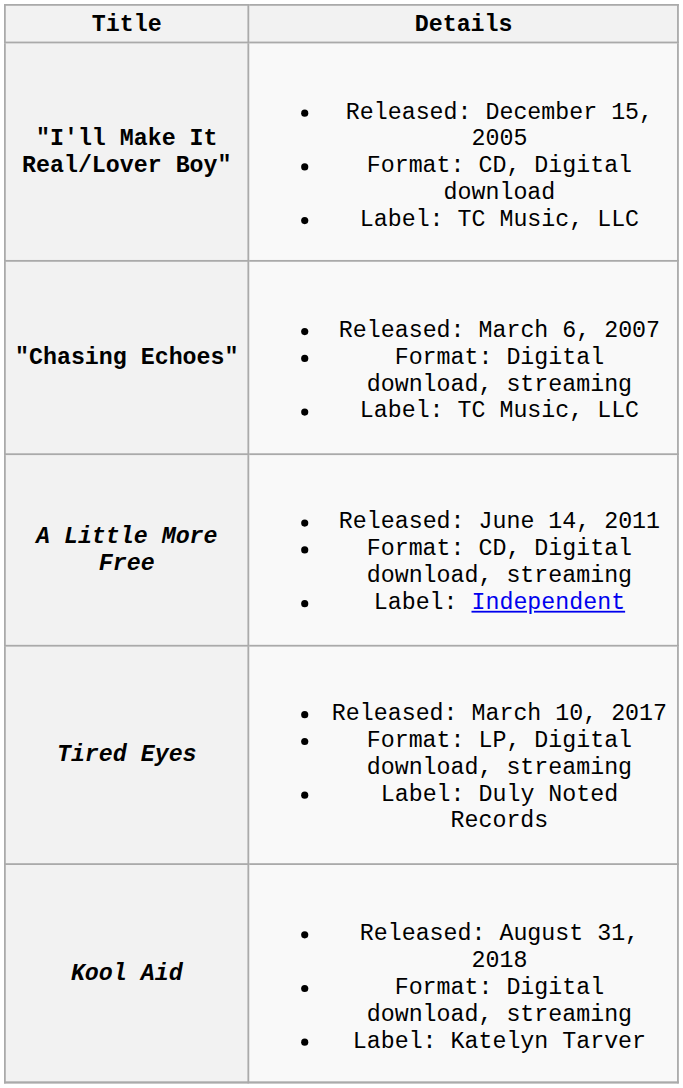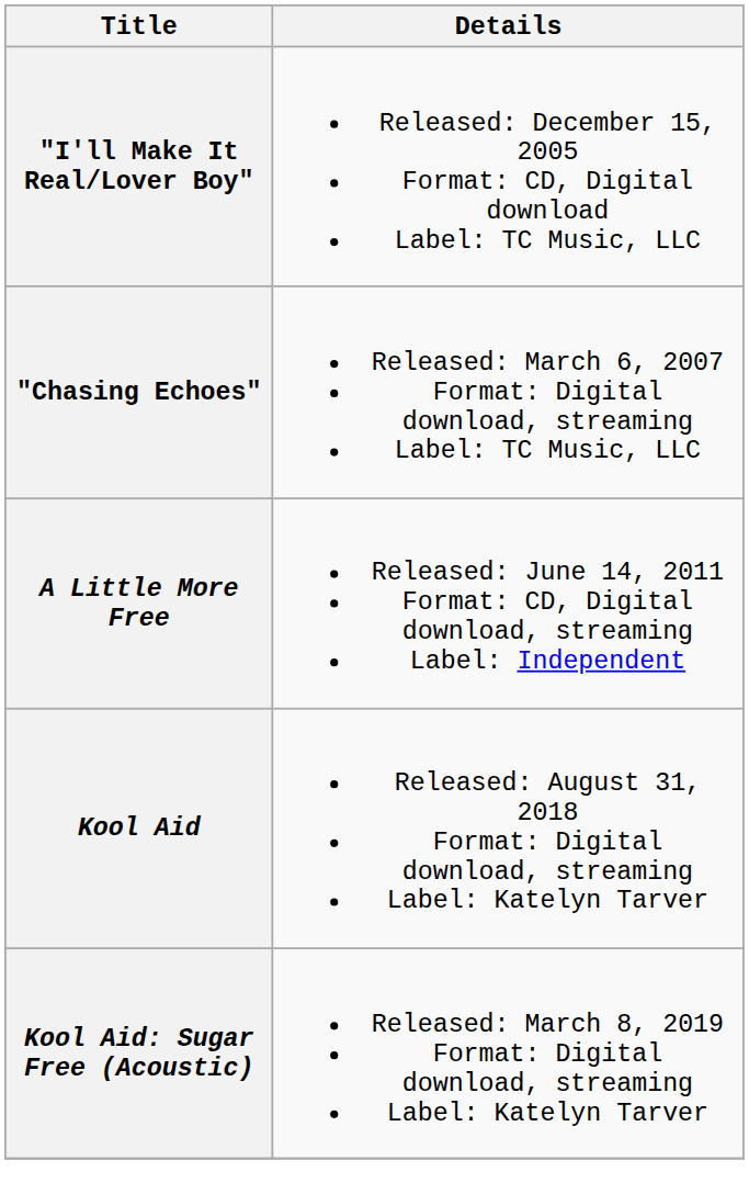 <table class="wikitable plainrowheaders" style="text-align:center;">
 <tr>
 <th scope="col" style="width:10em;">Title</th>
 <th scope="col" style="width:18em;">Details</th>
 </tr>
 <tr>
 <th scope="row">"I'll Make It Real/Lover Boy"</th>
 <td><br><ul><li>Released: December 15, 2005</li><li>Format: CD, Digital download</li><li>Label: TC Music, LLC</li></ul></td>
 </tr>
 <tr>
 <th scope="row">"Chasing Echoes"</th>
 <td><br><ul><li>Released: March 6, 2007</li><li>Format: Digital download, streaming</li><li>Label: TC Music, LLC</li></ul></td>
 </tr>
 <tr>
 <th scope="row"><em>A Little More Free</em></th>
 <td><br><ul><li>Released: June 14, 2011</li><li>Format: CD, Digital download, streaming</li><li>Label: <a href='#'>Independent</a></li></ul></td>
 </tr>
 <tr>
-<th scope="row"><em>Tired Eyes</em></th>
-<td><br><ul><li>Released: March 10, 2017</li><li>Format: LP, Digital download, streaming</li><li>Label: Duly Noted Records</li></ul></td>
-</tr>
-<tr>
 <th scope="row"><em>Kool Aid</em></th>
 <td><br><ul><li>Released: August 31, 2018</li><li>Format: Digital download, streaming</li><li>Label: Katelyn Tarver</li></ul></td>
 </tr>
 <tr>
+<th scope="row"><em>Kool Aid: Sugar Free (Acoustic)</em></th>
+<td><br><ul><li>Released: March 8, 2019</li><li>Format: Digital download, streaming</li><li>Label: Katelyn Tarver</li></ul></td>
+</tr>
+<tr>
 </tr>
 </table>
